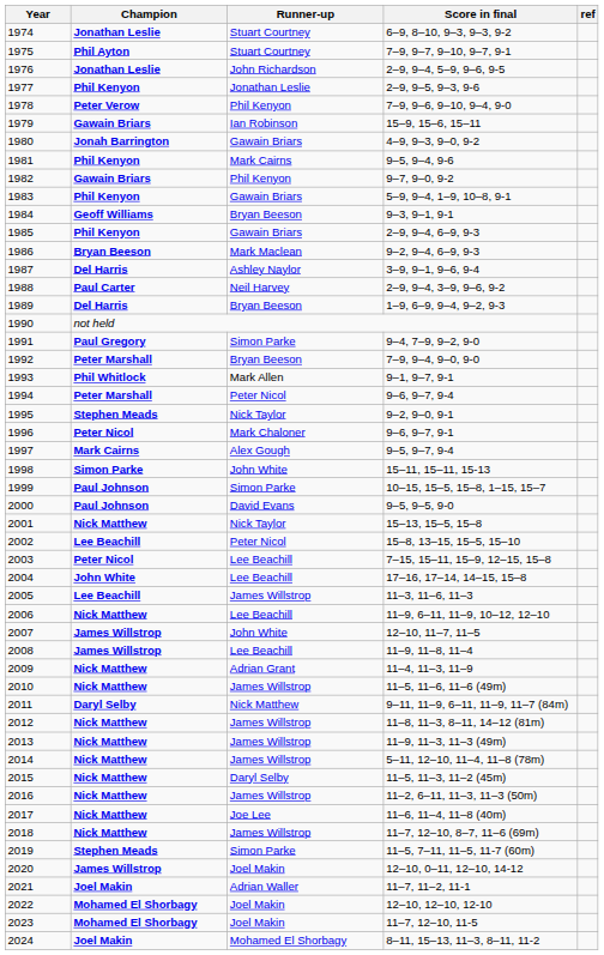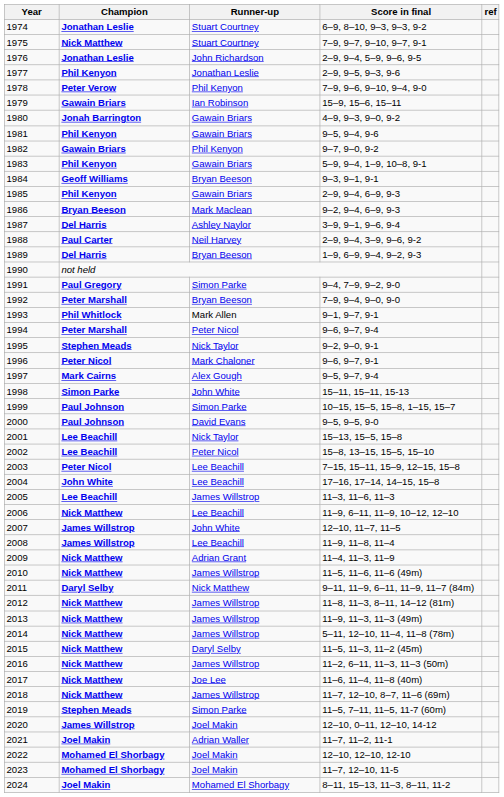 <table class="wikitable" style="font-size:95%;">
 <tr>
 <th width="80">Year</th>
 <th width="200">Champion</th>
 <th width="200">Runner-up</th>
 <th width="250">Score in final</th>
 <th width="20">ref</th>
 </tr>
 <tr>
 <td>1974</td>
 <td><strong><a href='#'>Jonathan Leslie</a> </strong></td>
 <td><a href='#'>Stuart Courtney</a></td>
 <td>6–9, 8–10, 9–3, 9–3, 9-2</td>
 <td></td>
 </tr>
 <tr>
 <td>1975</td>
-<td><strong><a href='#'>Phil Ayton</a> </strong></td>
+<td><strong><a href='#'>Nick Matthew</a> </strong></td>
 <td><a href='#'>Stuart Courtney</a></td>
 <td>7–9, 9–7, 9–10, 9–7, 9-1</td>
 <td></td>
 </tr>
 <tr>
 <td>1976</td>
 <td><strong><a href='#'>Jonathan Leslie</a> </strong></td>
 <td><a href='#'>John Richardson</a></td>
 <td>2–9, 9–4, 5–9, 9–6, 9-5</td>
 <td></td>
 </tr>
 <tr>
 <td>1977</td>
 <td><strong><a href='#'>Phil Kenyon</a> </strong></td>
 <td><a href='#'>Jonathan Leslie</a></td>
 <td>2–9, 9–5, 9–3, 9-6</td>
 <td></td>
 </tr>
 <tr>
 <td>1978</td>
 <td><strong><a href='#'>Peter Verow</a> </strong></td>
 <td><a href='#'>Phil Kenyon</a></td>
 <td>7–9, 9–6, 9–10, 9–4, 9-0</td>
 <td></td>
 </tr>
 <tr>
 <td>1979</td>
 <td><strong><a href='#'>Gawain Briars</a> </strong></td>
 <td><a href='#'>Ian Robinson</a></td>
 <td>15–9, 15–6, 15–11</td>
 <td></td>
 </tr>
 <tr>
 <td>1980</td>
 <td><strong><a href='#'>Jonah Barrington</a></strong></td>
 <td><a href='#'>Gawain Briars</a></td>
 <td>4–9, 9–3, 9–0, 9-2</td>
 <td></td>
 </tr>
 <tr>
 <td>1981</td>
 <td><strong><a href='#'>Phil Kenyon</a> </strong></td>
-<td><a href='#'>Mark Cairns</a></td>
+<td><a href='#'>Gawain Briars</a></td>
 <td>9–5, 9–4, 9-6</td>
 <td></td>
 </tr>
 <tr>
 <td>1982</td>
 <td><strong><a href='#'>Gawain Briars</a> </strong></td>
 <td><a href='#'>Phil Kenyon</a></td>
 <td>9–7, 9–0, 9-2</td>
 <td></td>
 </tr>
 <tr>
 <td>1983</td>
 <td><strong><a href='#'>Phil Kenyon</a> </strong></td>
 <td><a href='#'>Gawain Briars</a></td>
 <td>5–9, 9–4, 1–9, 10–8, 9-1</td>
 <td></td>
 </tr>
 <tr>
 <td>1984</td>
 <td><strong><a href='#'>Geoff Williams</a></strong></td>
 <td><a href='#'>Bryan Beeson</a></td>
 <td>9–3, 9–1, 9-1</td>
 <td></td>
 </tr>
 <tr>
 <td>1985</td>
 <td><strong><a href='#'>Phil Kenyon</a> </strong></td>
 <td><a href='#'>Gawain Briars</a></td>
 <td>2–9, 9–4, 6–9, 9-3</td>
 <td></td>
 </tr>
 <tr>
 <td>1986</td>
 <td><strong><a href='#'>Bryan Beeson</a> </strong></td>
 <td><a href='#'>Mark Maclean</a></td>
 <td>9–2, 9–4, 6–9, 9-3</td>
 <td></td>
 </tr>
 <tr>
 <td>1987</td>
 <td><strong><a href='#'>Del Harris</a></strong></td>
 <td><a href='#'>Ashley Naylor</a></td>
 <td>3–9, 9–1, 9–6, 9-4</td>
 <td></td>
 </tr>
 <tr>
 <td>1988</td>
 <td><strong><a href='#'>Paul Carter</a></strong></td>
 <td><a href='#'>Neil Harvey</a></td>
 <td>2–9, 9–4, 3–9, 9–6, 9-2</td>
 <td></td>
 </tr>
 <tr>
 <td>1989</td>
 <td><strong><a href='#'>Del Harris</a></strong></td>
 <td><a href='#'>Bryan Beeson</a></td>
 <td>1–9, 6–9, 9–4, 9–2, 9-3</td>
 <td></td>
 </tr>
 <tr>
 <td>1990</td>
 <td colspan="3"><em>not held </em></td>
 </tr>
 <tr>
 <td>1991</td>
 <td><strong><a href='#'>Paul Gregory</a></strong></td>
 <td><a href='#'>Simon Parke</a></td>
 <td>9–4, 7–9, 9–2, 9-0</td>
 <td></td>
 </tr>
 <tr>
 <td>1992</td>
 <td><strong><a href='#'>Peter Marshall</a></strong></td>
 <td><a href='#'>Bryan Beeson</a></td>
 <td>7–9, 9–4, 9–0, 9-0</td>
 <td></td>
 </tr>
 <tr>
 <td>1993</td>
 <td><strong><a href='#'>Phil Whitlock</a></strong></td>
 <td>Mark Allen</td>
 <td>9–1, 9–7, 9-1</td>
 <td></td>
 </tr>
 <tr>
 <td>1994</td>
 <td><strong><a href='#'>Peter Marshall</a></strong></td>
 <td><a href='#'>Peter Nicol</a></td>
 <td>9–6, 9–7, 9-4</td>
 <td></td>
 </tr>
 <tr>
 <td>1995</td>
 <td><strong><a href='#'>Stephen Meads</a> </strong></td>
 <td><a href='#'>Nick Taylor</a></td>
 <td>9–2, 9–0, 9-1</td>
 <td></td>
 </tr>
 <tr>
 <td>1996</td>
 <td><strong><a href='#'>Peter Nicol</a> </strong></td>
 <td><a href='#'>Mark Chaloner</a></td>
 <td>9–6, 9–7, 9-1</td>
 <td></td>
 </tr>
 <tr>
 <td>1997</td>
 <td><strong><a href='#'>Mark Cairns</a></strong></td>
 <td><a href='#'>Alex Gough</a></td>
 <td>9–5, 9–7, 9-4</td>
 <td></td>
 </tr>
 <tr>
 <td>1998</td>
 <td><strong><a href='#'>Simon Parke</a> </strong></td>
 <td><a href='#'>John White</a></td>
 <td>15–11, 15–11, 15-13</td>
 <td></td>
 </tr>
 <tr>
 <td>1999</td>
 <td><strong><a href='#'>Paul Johnson</a></strong></td>
 <td><a href='#'>Simon Parke</a></td>
 <td>10–15, 15–5, 15–8, 1–15, 15–7</td>
 <td></td>
 </tr>
 <tr>
 <td>2000</td>
 <td><strong><a href='#'>Paul Johnson</a></strong></td>
 <td><a href='#'>David Evans</a></td>
 <td>9–5, 9–5, 9-0</td>
 <td></td>
 </tr>
 <tr>
 <td>2001</td>
-<td><strong><a href='#'>Nick Matthew</a> </strong></td>
+<td><strong><a href='#'>Lee Beachill</a> </strong></td>
 <td><a href='#'>Nick Taylor</a></td>
 <td>15–13, 15–5, 15–8</td>
 <td></td>
 </tr>
 <tr>
 <td>2002</td>
 <td><strong><a href='#'>Lee Beachill</a> </strong></td>
 <td><a href='#'>Peter Nicol</a></td>
 <td>15–8, 13–15, 15–5, 15–10</td>
 <td></td>
 </tr>
 <tr>
 <td>2003</td>
 <td><strong><a href='#'>Peter Nicol</a> </strong></td>
 <td><a href='#'>Lee Beachill</a></td>
 <td>7–15, 15–11, 15–9, 12–15, 15–8</td>
 <td></td>
 </tr>
 <tr>
 <td>2004</td>
 <td><strong><a href='#'>John White</a></strong></td>
 <td><a href='#'>Lee Beachill</a></td>
 <td>17–16, 17–14, 14–15, 15–8</td>
 <td></td>
 </tr>
 <tr>
 <td>2005</td>
 <td><strong><a href='#'>Lee Beachill</a> </strong></td>
 <td><a href='#'>James Willstrop</a></td>
 <td>11–3, 11–6, 11–3</td>
 <td></td>
 </tr>
 <tr>
 <td>2006</td>
 <td><strong><a href='#'>Nick Matthew</a> </strong></td>
 <td><a href='#'>Lee Beachill</a></td>
 <td>11–9, 6–11, 11–9, 10–12, 12–10</td>
 <td></td>
 </tr>
 <tr>
 <td>2007</td>
 <td><strong><a href='#'>James Willstrop</a> </strong></td>
 <td><a href='#'>John White</a></td>
 <td>12–10, 11–7, 11–5</td>
 <td></td>
 </tr>
 <tr>
 <td>2008</td>
 <td><strong><a href='#'>James Willstrop</a> </strong></td>
 <td><a href='#'>Lee Beachill</a></td>
 <td>11–9, 11–8, 11–4</td>
 <td></td>
 </tr>
 <tr>
 <td>2009</td>
 <td><strong><a href='#'>Nick Matthew</a> </strong></td>
 <td><a href='#'>Adrian Grant</a></td>
 <td>11–4, 11–3, 11–9</td>
 <td></td>
 </tr>
 <tr>
 <td>2010</td>
 <td><strong><a href='#'>Nick Matthew</a> </strong></td>
 <td><a href='#'>James Willstrop</a></td>
 <td>11–5, 11–6, 11–6 (49m)</td>
 <td></td>
 </tr>
 <tr>
 <td>2011</td>
 <td><strong><a href='#'>Daryl Selby</a> </strong></td>
 <td><a href='#'>Nick Matthew</a></td>
 <td>9–11, 11–9, 6–11, 11–9, 11–7 (84m)</td>
 <td></td>
 </tr>
 <tr>
 <td>2012</td>
 <td><strong><a href='#'>Nick Matthew</a> </strong></td>
 <td><a href='#'>James Willstrop</a></td>
 <td>11–8, 11–3, 8–11, 14–12 (81m)</td>
 <td></td>
 </tr>
 <tr>
 <td>2013</td>
 <td><strong><a href='#'>Nick Matthew</a> </strong></td>
 <td><a href='#'>James Willstrop</a></td>
 <td>11–9, 11–3, 11–3 (49m)</td>
 <td></td>
 </tr>
 <tr>
 <td>2014</td>
 <td><strong><a href='#'>Nick Matthew</a> </strong></td>
 <td><a href='#'>James Willstrop</a></td>
 <td>5–11, 12–10, 11–4, 11–8 (78m)</td>
 <td></td>
 </tr>
 <tr>
 <td>2015</td>
 <td><strong><a href='#'>Nick Matthew</a> </strong></td>
 <td><a href='#'>Daryl Selby</a></td>
 <td>11–5, 11–3, 11–2 (45m)</td>
 <td></td>
 </tr>
 <tr>
 <td>2016</td>
 <td><strong><a href='#'>Nick Matthew</a> </strong></td>
 <td><a href='#'>James Willstrop</a></td>
 <td>11–2, 6–11, 11–3, 11–3 (50m)</td>
 <td></td>
 </tr>
 <tr>
 <td>2017</td>
 <td><strong><a href='#'>Nick Matthew</a> </strong></td>
 <td><a href='#'>Joe Lee</a></td>
 <td>11–6, 11–4, 11–8 (40m)</td>
 <td></td>
 </tr>
 <tr>
 <td>2018</td>
 <td><strong><a href='#'>Nick Matthew</a> </strong></td>
 <td><a href='#'>James Willstrop</a></td>
 <td>11–7, 12–10, 8–7, 11–6 (69m)</td>
 <td></td>
 </tr>
 <tr>
 <td>2019</td>
 <td><strong><a href='#'>Stephen Meads</a> </strong></td>
 <td><a href='#'>Simon Parke</a></td>
 <td>11–5, 7–11, 11–5, 11-7 (60m)</td>
 <td></td>
 </tr>
 <tr>
 <td>2020</td>
 <td><strong><a href='#'>James Willstrop</a> </strong></td>
 <td><a href='#'>Joel Makin</a></td>
 <td>12–10, 0–11, 12–10, 14-12</td>
 <td></td>
 </tr>
 <tr>
 <td>2021</td>
 <td><strong><a href='#'>Joel Makin</a></strong></td>
 <td><a href='#'>Adrian Waller</a></td>
 <td>11–7, 11–2, 11-1</td>
 <td></td>
 </tr>
 <tr>
 <td>2022</td>
 <td><strong><a href='#'>Mohamed El Shorbagy</a> </strong></td>
 <td><a href='#'>Joel Makin</a></td>
 <td>12–10, 12–10, 12-10</td>
 <td></td>
 </tr>
 <tr>
 <td>2023</td>
 <td><strong><a href='#'>Mohamed El Shorbagy</a> </strong></td>
 <td><a href='#'>Joel Makin</a></td>
 <td>11–7, 12–10, 11-5</td>
 <td></td>
 </tr>
 <tr>
 <td>2024</td>
 <td><strong><a href='#'>Joel Makin</a></strong></td>
 <td><a href='#'>Mohamed El Shorbagy</a></td>
 <td>8–11, 15–13, 11–3, 8–11, 11-2</td>
 <td></td>
 </tr>
 </table>
